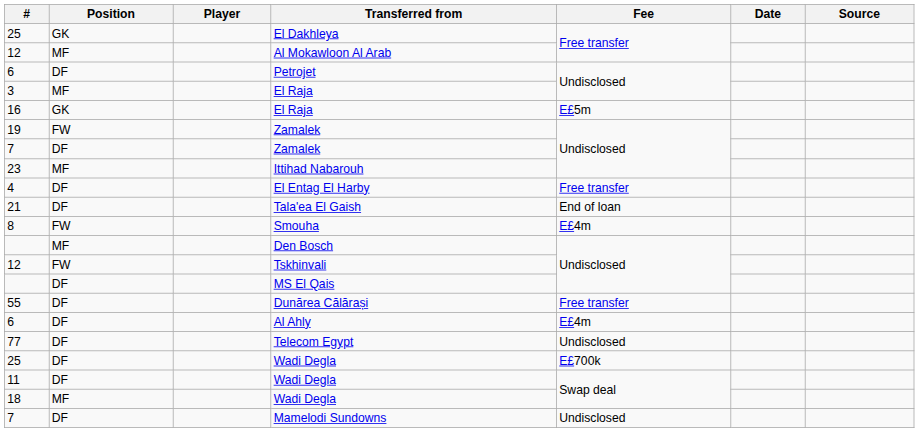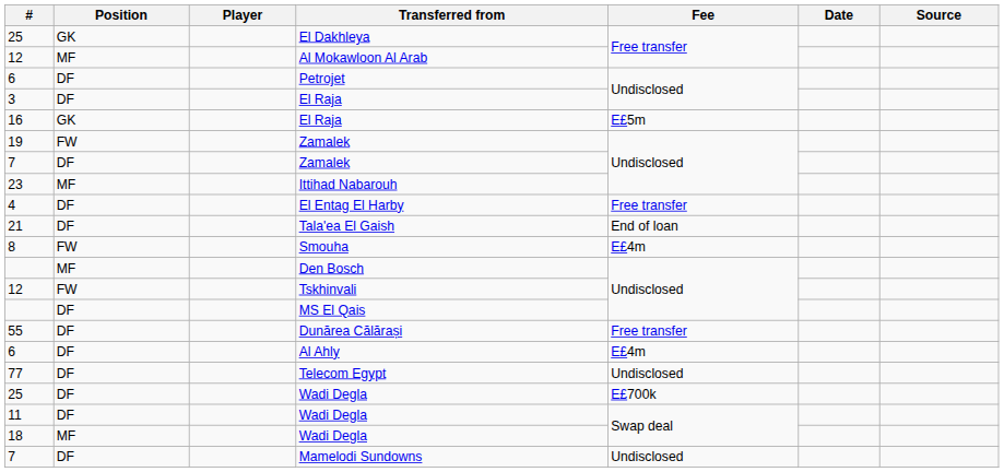 <table class="wikitable sortable" style="width:90%; text-align:center; font-size:95%; text-align:left">
 <tr>
 <th>#</th>
 <th>Position</th>
 <th>Player</th>
 <th>Transferred from</th>
 <th>Fee</th>
 <th>Date</th>
 <th>Source</th>
 </tr>
 <tr>
 <td>25</td>
 <td>GK</td>
 <td></td>
 <td> <a href='#'>El Dakhleya</a></td>
 <td rowspan=2><a href='#'>Free transfer</a></td>
 <td></td>
 <td></td>
 </tr>
 <tr>
 <td>12</td>
 <td>MF</td>
 <td></td>
 <td> <a href='#'>Al Mokawloon Al Arab</a></td>
 <td></td>
 <td></td>
 </tr>
 <tr>
 <td>6</td>
 <td>DF</td>
 <td></td>
 <td> <a href='#'>Petrojet</a></td>
 <td rowspan=2>Undisclosed</td>
 <td></td>
 <td></td>
 </tr>
 <tr>
 <td>3</td>
-<td>MF</td>
+<td>DF</td>
 <td></td>
 <td> <a href='#'>El Raja</a></td>
 <td></td>
 <td></td>
 </tr>
 <tr>
 <td>16</td>
 <td>GK</td>
 <td></td>
 <td> <a href='#'>El Raja</a></td>
 <td><a href='#'>E£</a>5m</td>
 <td></td>
 <td></td>
 </tr>
 <tr>
 <td>19</td>
 <td>FW</td>
 <td></td>
 <td> <a href='#'>Zamalek</a></td>
 <td rowspan=3>Undisclosed</td>
 <td></td>
 <td></td>
 </tr>
 <tr>
 <td>7</td>
 <td>DF</td>
 <td></td>
 <td> <a href='#'>Zamalek</a></td>
 <td></td>
 <td></td>
 </tr>
 <tr>
 <td>23</td>
 <td>MF</td>
 <td></td>
 <td> <a href='#'>Ittihad Nabarouh</a></td>
 <td></td>
 <td></td>
 </tr>
 <tr>
 <td>4</td>
 <td>DF</td>
 <td></td>
 <td> <a href='#'>El Entag El Harby</a></td>
 <td><a href='#'>Free transfer</a></td>
 <td></td>
 <td></td>
 </tr>
 <tr>
 <td>21</td>
 <td>DF</td>
 <td></td>
 <td> <a href='#'>Tala'ea El Gaish</a></td>
 <td>End of loan</td>
 <td></td>
 <td></td>
 </tr>
 <tr>
 <td>8</td>
 <td>FW</td>
 <td></td>
 <td> <a href='#'>Smouha</a></td>
 <td><a href='#'>E£</a>4m</td>
 <td></td>
 <td></td>
 </tr>
 <tr>
 <td></td>
 <td>MF</td>
 <td></td>
 <td> <a href='#'>Den Bosch</a></td>
 <td rowspan=3>Undisclosed</td>
 <td></td>
 <td></td>
 </tr>
 <tr>
 <td>12</td>
 <td>FW</td>
 <td></td>
 <td> <a href='#'>Tskhinvali</a></td>
 <td></td>
 <td></td>
 </tr>
 <tr>
 <td></td>
 <td>DF</td>
 <td></td>
 <td> <a href='#'>MS El Qais</a></td>
 <td></td>
 <td></td>
 </tr>
 <tr>
 <td>55</td>
 <td>DF</td>
 <td></td>
 <td> <a href='#'>Dunărea Călărași</a></td>
 <td><a href='#'>Free transfer</a></td>
 <td></td>
 <td></td>
 </tr>
 <tr>
 <td>6</td>
 <td>DF</td>
 <td></td>
 <td> <a href='#'>Al Ahly</a></td>
 <td><a href='#'>E£</a>4m</td>
 <td></td>
 <td></td>
 </tr>
 <tr>
 <td>77</td>
 <td>DF</td>
 <td></td>
 <td> <a href='#'>Telecom Egypt</a></td>
 <td>Undisclosed</td>
 <td></td>
 <td></td>
 </tr>
 <tr>
 <td>25</td>
 <td>DF</td>
 <td></td>
 <td> <a href='#'>Wadi Degla</a></td>
 <td><a href='#'>E£</a>700k</td>
 <td></td>
 <td></td>
 </tr>
 <tr>
 <td>11</td>
 <td>DF</td>
 <td></td>
 <td> <a href='#'>Wadi Degla</a></td>
 <td rowspan=2>Swap deal</td>
 <td></td>
 <td></td>
 </tr>
 <tr>
 <td>18</td>
 <td>MF</td>
 <td></td>
 <td> <a href='#'>Wadi Degla</a></td>
 <td></td>
 <td></td>
 </tr>
 <tr>
 <td>7</td>
 <td>DF</td>
 <td></td>
 <td> <a href='#'>Mamelodi Sundowns</a></td>
 <td>Undisclosed</td>
 <td></td>
 <td></td>
 </tr>
 </table>
